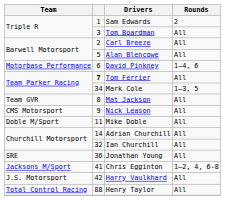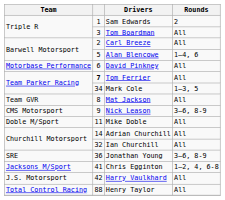 <table class="wikitable" style="font-size: 85%;">
 <tr>
 <th>Team</th>
 <th></th>
 <th>Drivers</th>
 <th>Rounds</th>
 </tr>
 <tr>
 <td rowspan=2>Triple R</td>
 <td align=center>1</td>
 <td> Sam Edwards</td>
 <td>2</td>
 </tr>
 <tr>
 <td align=center>3</td>
 <td> <a href='#'>Tom Boardman</a></td>
 <td>All</td>
 </tr>
 <tr>
 <td rowspan=2>Barwell Motorsport</td>
 <td align=center>2</td>
 <td> <a href='#'>Carl Breeze</a></td>
 <td>All</td>
 </tr>
 <tr>
 <td align=center>5</td>
 <td> <a href='#'>Alan Blencowe</a></td>
-<td>All</td>
+<td>1–4, 6</td>
 </tr>
 <tr>
 <td><a href='#'>Motorbase Performance</a></td>
 <td align=center>6</td>
 <td> <a href='#'>David Pinkney</a></td>
-<td>1–4, 6</td>
+<td>All</td>
 </tr>
 <tr>
 <td rowspan=2><a href='#'>Team Parker Racing</a></td>
 <td align=center><strong>7</strong></td>
 <td> <a href='#'>Tom Ferrier</a></td>
 <td>All</td>
 </tr>
 <tr>
 <td align=center>34</td>
 <td> Mark Cole</td>
 <td>1–3, 5</td>
 </tr>
 <tr>
 <td>Team GVR</td>
 <td align=center>8</td>
 <td> <a href='#'>Mat Jackson</a></td>
 <td>All</td>
 </tr>
 <tr>
 <td>CMS Motorsport</td>
 <td align=center>9</td>
 <td> <a href='#'>Nick Leason</a></td>
-<td>All</td>
+<td>3–6, 8-9</td>
 </tr>
 <tr>
 <td>Doble M/Sport</td>
 <td align=center>11</td>
 <td> Mike Doble</td>
 <td>All</td>
 </tr>
 <tr>
 <td rowspan=2>Churchill Motorsport</td>
 <td align=center>14</td>
 <td> Adrian Churchill</td>
 <td>All</td>
 </tr>
 <tr>
 <td align=center>32</td>
 <td> Ian Churchill</td>
 <td>All</td>
 </tr>
 <tr>
 <td>SRE</td>
 <td align=center>36</td>
 <td> Jonathan Young</td>
-<td>All</td>
+<td>3–6, 8-9</td>
 </tr>
 <tr>
 <td><a href='#'>Jacksons M/Sport</a></td>
 <td align=center>41</td>
 <td> Chris Egginton</td>
 <td>1–2, 4, 6-8</td>
 </tr>
 <tr>
 <td>J.S. Motorsport</td>
 <td align=center>42</td>
 <td> <a href='#'>Harry Vaulkhard</a></td>
 <td>All</td>
 </tr>
 <tr>
 <td><a href='#'>Total Control Racing</a></td>
 <td align=center>88</td>
 <td> Henry Taylor</td>
 <td>All</td>
 </tr>
 <tr>
 </tr>
 </table>
